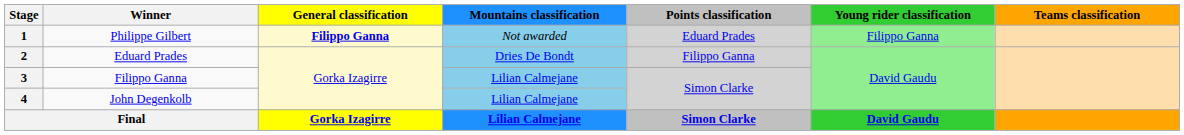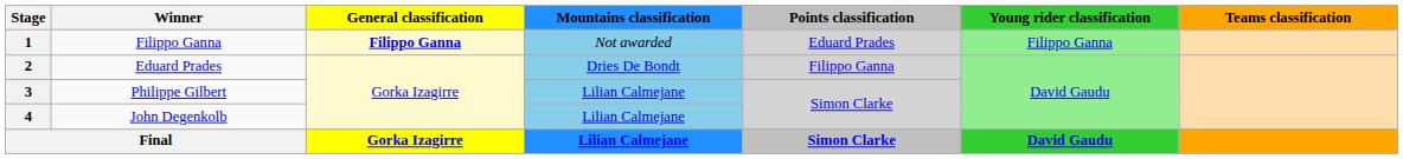 <table class="wikitable" style="text-align: center; font-size:smaller;">
 <tr style="background:#EFEFEF;">
 <th scope=col width="1%">Stage</th>
 <th scope=col width="14%">Winner</th>
 <th style="background:yellow;" width="12%">General classification<br></th>
 <th style="background:dodgerblue;" width="12%">Mountains classification<br></th>
 <th style="background:#C0C0C0;" width="12%">Points classification<br></th>
 <th style="background:limegreen;" width="12%">Young rider classification<br></th>
 <th style="background:orange;" width="12%">Teams classification<br></th>
 </tr>
 <tr>
 <th>1</th>
-<td><a href='#'>Philippe Gilbert</a></td>
+<td><a href='#'>Filippo Ganna</a></td>
 <td style="background:LemonChiffon;" rowspan="1"><strong><a href='#'>Filippo Ganna</a></strong></td>
 <td style="background:skyblue;" rowspan="1"><em>Not awarded</em></td>
 <td style="background:lightgrey;" rowspan="1"><a href='#'>Eduard Prades</a></td>
 <td style="background:lightgreen;" rowspan="1"><a href='#'>Filippo Ganna</a></td>
 <td style="background:navajowhite" rowspan="1"></td>
 </tr>
 <tr>
 <th>2</th>
 <td><a href='#'>Eduard Prades</a></td>
 <td style="background:LemonChiffon;" rowspan="3"><a href='#'>Gorka Izagirre</a></td>
 <td style="background:skyblue;" rowspan="1"><a href='#'>Dries De Bondt</a></td>
 <td style="background:lightgrey;" rowspan="1"><a href='#'>Filippo Ganna</a></td>
 <td style="background:lightgreen;" rowspan="3"><a href='#'>David Gaudu</a></td>
 <td style="background:navajowhite" rowspan="3"></td>
 </tr>
 <tr>
 <th>3</th>
-<td><a href='#'>Filippo Ganna</a></td>
+<td><a href='#'>Philippe Gilbert</a></td>
 <td style="background:skyblue;" rowspan="1"><a href='#'>Lilian Calmejane</a></td>
 <td style="background:lightgrey;" rowspan="2"><a href='#'>Simon Clarke</a></td>
 </tr>
 <tr>
 <th>4</th>
 <td><a href='#'>John Degenkolb</a></td>
 <td style="background:skyblue;" rowspan="1"><a href='#'>Lilian Calmejane</a></td>
 </tr>
 <tr>
 <th colspan="2">Final</th>
 <th style="background:yellow;"><strong><a href='#'>Gorka Izagirre</a></strong></th>
 <th style="background:dodgerblue;"><strong><a href='#'>Lilian Calmejane</a></strong></th>
 <th style="background:#C0C0C0;"><strong><a href='#'>Simon Clarke</a></strong></th>
 <th style="background:limegreen;"><strong><a href='#'>David Gaudu</a></strong></th>
 <th style="background:orange;"><strong></strong></th>
 </tr>
 </table>
